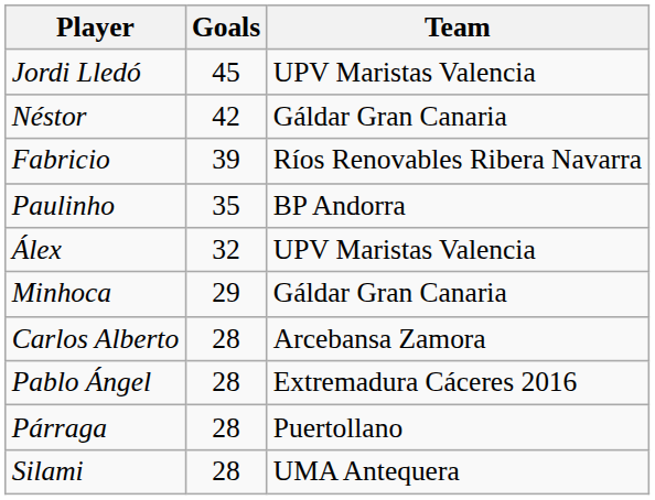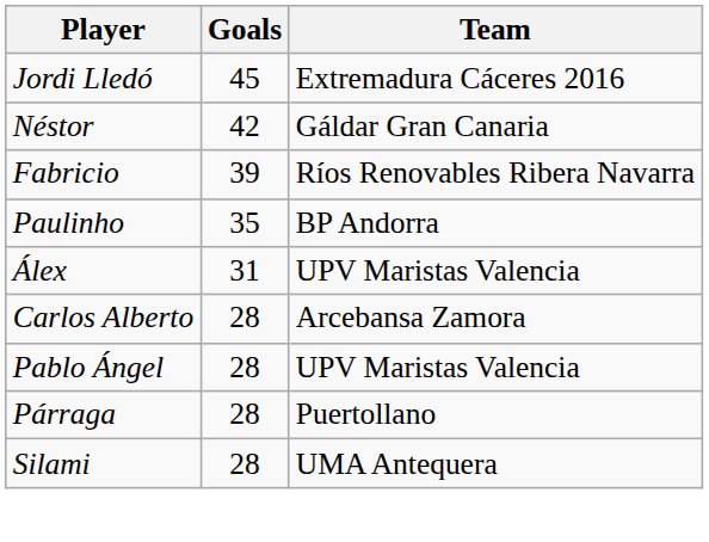 <table class="wikitable">
 <tr>
 <th>Player</th>
 <th>Goals</th>
 <th>Team</th>
 </tr>
 <tr>
 <td><em>Jordi Lledó</em></td>
 <td style="text-align:center;">45</td>
-<td>UPV Maristas Valencia</td>
+<td>Extremadura Cáceres 2016</td>
 </tr>
 <tr>
 <td><em>Néstor</em></td>
 <td style="text-align:center;">42</td>
 <td>Gáldar Gran Canaria</td>
 </tr>
 <tr>
 <td><em>Fabricio</em></td>
 <td style="text-align:center;">39</td>
 <td>Ríos Renovables Ribera Navarra</td>
 </tr>
 <tr>
 <td><em>Paulinho</em></td>
 <td style="text-align:center;">35</td>
 <td>BP Andorra</td>
 </tr>
 <tr>
 <td><em>Álex</em></td>
-<td style="text-align:center;">32</td>
+<td style="text-align:center;">31</td>
 <td>UPV Maristas Valencia</td>
-</tr>
-<tr>
-<td><em>Minhoca</em></td>
-<td style="text-align:center;">29</td>
-<td>Gáldar Gran Canaria</td>
 </tr>
 <tr>
 <td><em>Carlos Alberto</em></td>
 <td style="text-align:center;">28</td>
 <td>Arcebansa Zamora</td>
 </tr>
 <tr>
 <td><em>Pablo Ángel</em></td>
 <td style="text-align:center;">28</td>
-<td>Extremadura Cáceres 2016</td>
+<td>UPV Maristas Valencia</td>
 </tr>
 <tr>
 <td><em>Párraga</em></td>
 <td style="text-align:center;">28</td>
 <td>Puertollano</td>
 </tr>
 <tr>
 <td><em>Silami</em></td>
 <td style="text-align:center;">28</td>
 <td>UMA Antequera</td>
 </tr>
 </table>
